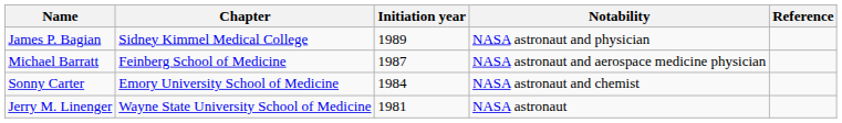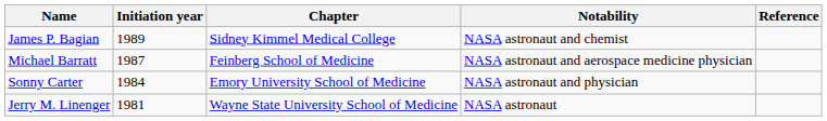 <table class="wikitable sortable">
 <tr>
 <th>Name</th>
+<th>Initiation year</th>
 <th>Chapter</th>
-<th>Initiation year</th>
 <th>Notability</th>
 <th>Reference</th>
 </tr>
 <tr>
 <td><a href='#'>James P. Bagian</a></td>
+<td>1989</td>
 <td><a href='#'>Sidney Kimmel Medical College</a></td>
-<td>1989</td>
-<td><a href='#'>NASA</a> astronaut and physician</td>
+<td><a href='#'>NASA</a> astronaut and chemist</td>
 <td></td>
 </tr>
 <tr>
 <td><a href='#'>Michael Barratt</a></td>
+<td>1987</td>
 <td><a href='#'>Feinberg School of Medicine</a></td>
-<td>1987</td>
 <td><a href='#'>NASA</a> astronaut and aerospace medicine physician</td>
 <td></td>
 </tr>
 <tr>
 <td><a href='#'>Sonny Carter</a></td>
+<td>1984</td>
 <td><a href='#'>Emory University School of Medicine</a></td>
-<td>1984</td>
-<td><a href='#'>NASA</a> astronaut and chemist</td>
+<td><a href='#'>NASA</a> astronaut and physician</td>
 <td></td>
 </tr>
 <tr>
 <td><a href='#'>Jerry M. Linenger</a></td>
+<td>1981</td>
 <td><a href='#'>Wayne State University School of Medicine</a></td>
-<td>1981</td>
 <td><a href='#'>NASA</a> astronaut</td>
 <td></td>
 </tr>
 </table>
